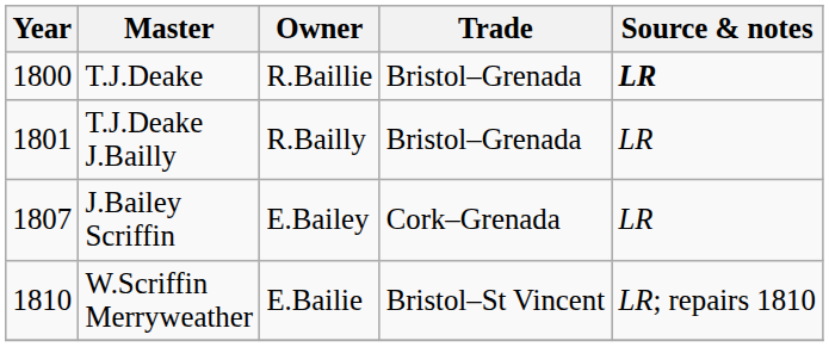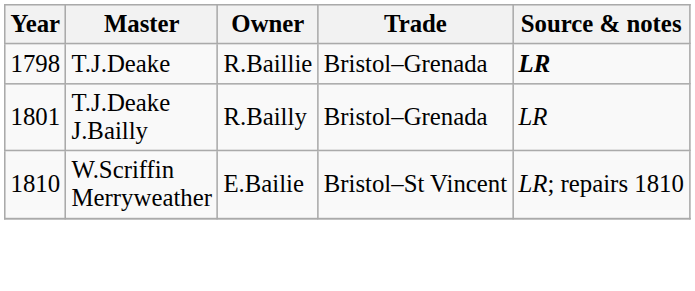 <table class=" wikitable">
 <tr>
 <th>Year</th>
 <th>Master</th>
 <th>Owner</th>
 <th>Trade</th>
 <th>Source & notes</th>
 </tr>
 <tr>
-<td>1800</td>
+<td>1798</td>
 <td>T.J.Deake</td>
 <td>R.Baillie</td>
 <td>Bristol–Grenada</td>
 <td><strong><em>LR</em></strong></td>
 </tr>
 <tr>
 <td>1801</td>
 <td>T.J.Deake<br>J.Bailly</td>
 <td>R.Bailly</td>
 <td>Bristol–Grenada</td>
 <td><em>LR</em></td>
 </tr>
 <tr>
-<td>1807</td>
-<td>J.Bailey<br>Scriffin</td>
-<td>E.Bailey</td>
-<td>Cork–Grenada</td>
-<td><em>LR</em></td>
-</tr>
-<tr>
 <td>1810</td>
 <td>W.Scriffin<br>Merryweather</td>
 <td>E.Bailie</td>
 <td>Bristol–St Vincent</td>
 <td><em>LR</em>; repairs 1810</td>
 </tr>
 <tr>
 </tr>
 </table>
